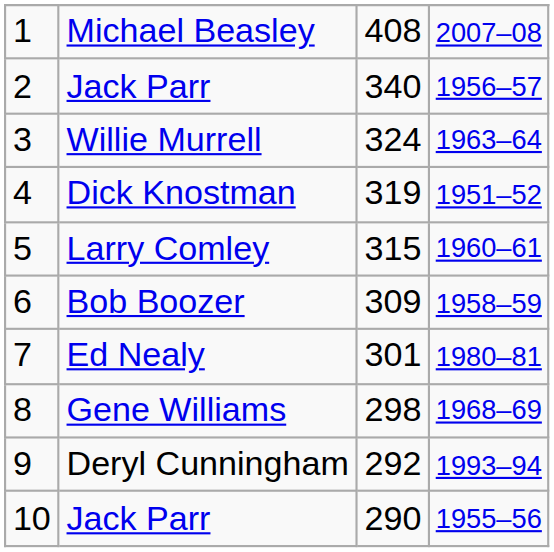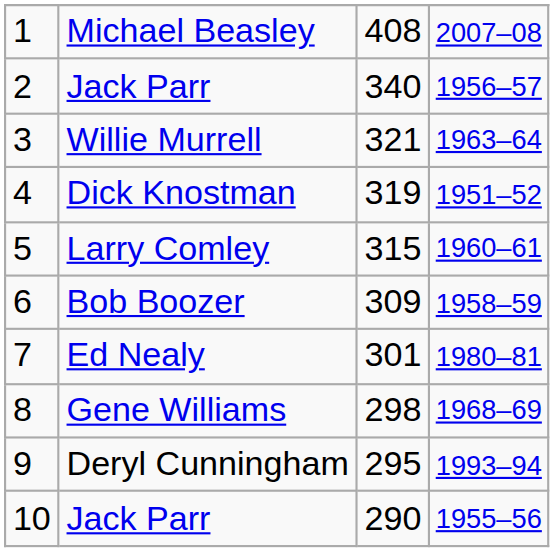 <table class="wikitable">
 <tr>
 </tr>
 <tr>
 <td>1</td>
 <td><a href='#'>Michael Beasley</a></td>
 <td>408</td>
 <td style="font-size:80%;"><a href='#'>2007–08</a></td>
 </tr>
 <tr>
 <td>2</td>
 <td><a href='#'>Jack Parr</a></td>
 <td>340</td>
 <td style="font-size:80%;"><a href='#'>1956–57</a></td>
 </tr>
 <tr>
 <td>3</td>
 <td><a href='#'>Willie Murrell</a></td>
-<td>324</td>
+<td>321</td>
 <td style="font-size:80%;"><a href='#'>1963–64</a></td>
 </tr>
 <tr>
 <td>4</td>
 <td><a href='#'>Dick Knostman</a></td>
 <td>319</td>
 <td style="font-size:80%;"><a href='#'>1951–52</a></td>
 </tr>
 <tr>
 <td>5</td>
 <td><a href='#'>Larry Comley</a></td>
 <td>315</td>
 <td style="font-size:80%;"><a href='#'>1960–61</a></td>
 </tr>
 <tr>
 <td>6</td>
 <td><a href='#'>Bob Boozer</a></td>
 <td>309</td>
 <td style="font-size:80%;"><a href='#'>1958–59</a></td>
 </tr>
 <tr>
 <td>7</td>
 <td><a href='#'>Ed Nealy</a></td>
 <td>301</td>
 <td style="font-size:80%;"><a href='#'>1980–81</a></td>
 </tr>
 <tr>
 <td>8</td>
 <td><a href='#'>Gene Williams</a></td>
 <td>298</td>
 <td style="font-size:80%;"><a href='#'>1968–69</a></td>
 </tr>
 <tr>
 <td>9</td>
 <td>Deryl Cunningham</td>
-<td>292</td>
+<td>295</td>
 <td style="font-size:80%;"><a href='#'>1993–94</a></td>
 </tr>
 <tr>
 <td>10</td>
 <td><a href='#'>Jack Parr</a></td>
 <td>290</td>
 <td style="font-size:80%;"><a href='#'>1955–56</a></td>
 </tr>
 </table>
